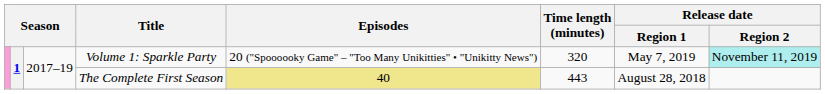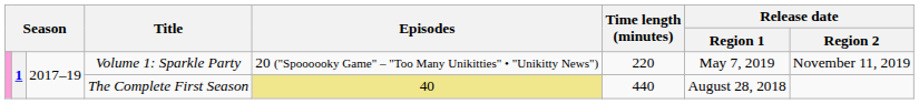 <table class="wikitable" style="text-align: center">
 <tr>
 <th colspan=3 rowspan=2>Season</th>
 <th rowspan=2>Title</th>
 <th rowspan=2>Episodes</th>
 <th rowspan=2>Time length<br>(minutes)</th>
 <th colspan=2>Release date</th>
 </tr>
 <tr>
 <th>Region 1</th>
 <th>Region 2</th>
 </tr>
 <tr>
 <th rowspan=2 style="background:#FF9DDA"></th>
 <th rowspan=2><a href='#'>1</a></th>
 <td rowspan=2>2017–19</td>
 <td><em>Volume 1: Sparkle Party</em></td>
 <td>20 <small>("Spoooooky Game" – "Too Many Unikitties" • "Unikitty News")</small></td>
-<td>320</td>
+<td>220</td>
 <td>May 7, 2019</td>
-<td style="background: paleturquoise;">November 11, 2019</td>
+<td>November 11, 2019</td>
 </tr>
 <tr>
 <td><em>The Complete First Season</em></td>
 <td style="background: khaki;">40</td>
-<td>443</td>
+<td>440</td>
 <td>August 28, 2018</td>
 <td></td>
 </tr>
 </table>
